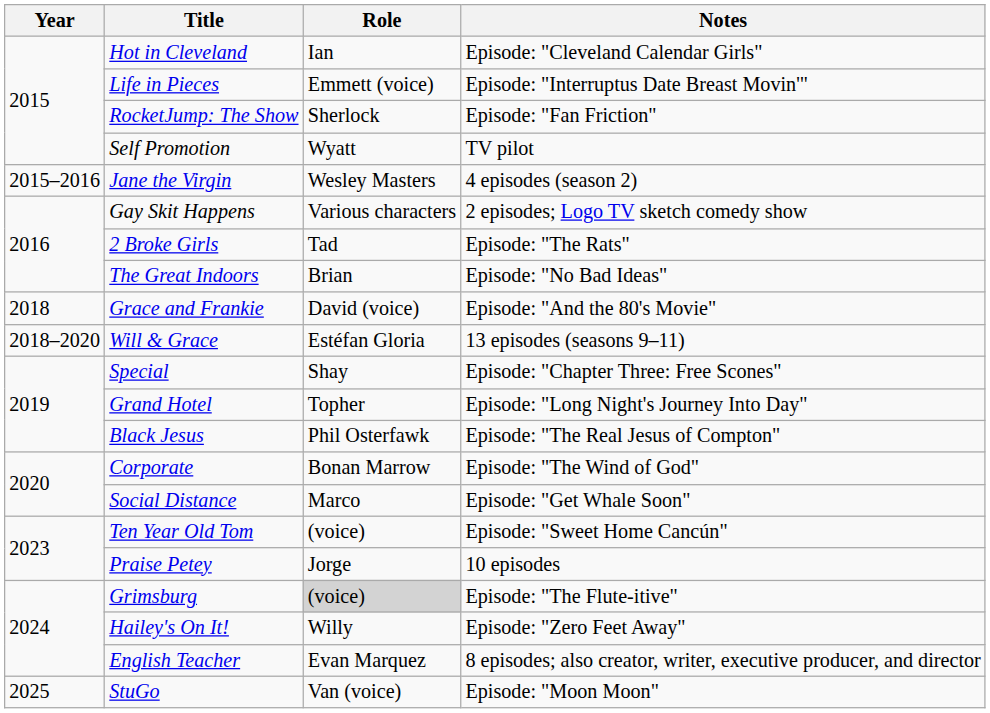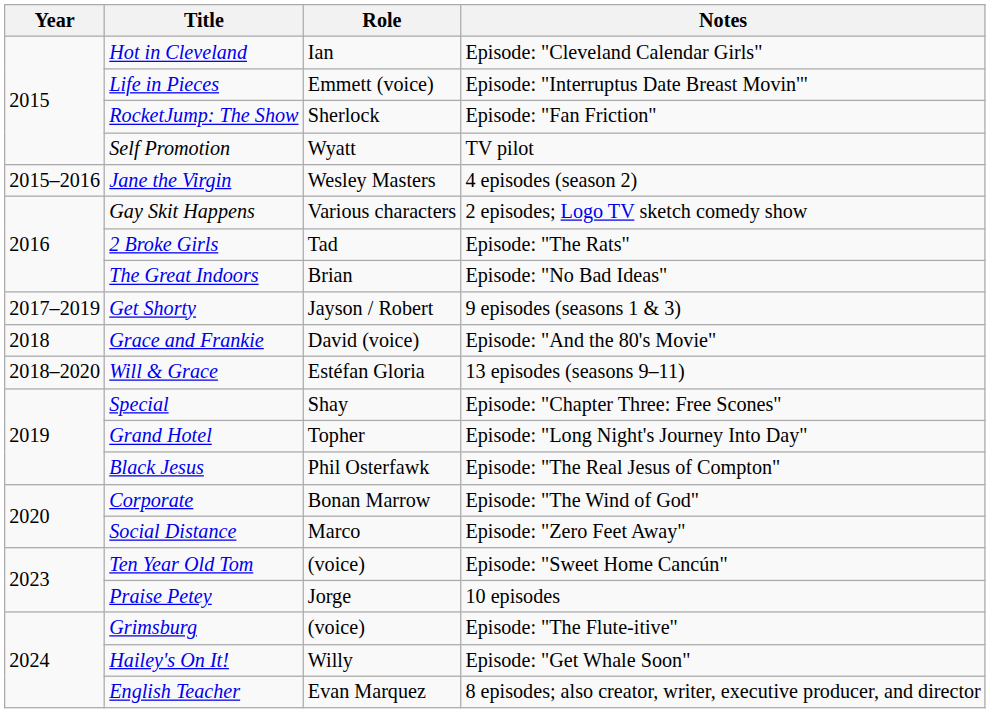 <table class="wikitable sortable">
 <tr>
 <th>Year</th>
 <th>Title</th>
 <th>Role</th>
 <th>Notes</th>
 </tr>
 <tr>
 <td rowspan="4">2015</td>
 <td><em><a href='#'>Hot in Cleveland</a></em></td>
 <td>Ian</td>
 <td>Episode: "Cleveland Calendar Girls"</td>
 </tr>
 <tr>
 <td><em><a href='#'>Life in Pieces</a></em></td>
 <td>Emmett (voice)</td>
 <td>Episode: "Interruptus Date Breast Movin'"</td>
 </tr>
 <tr>
 <td><em><a href='#'>RocketJump: The Show</a></em></td>
 <td>Sherlock</td>
 <td>Episode: "Fan Friction"</td>
 </tr>
 <tr>
 <td><em>Self Promotion</em></td>
 <td>Wyatt</td>
 <td>TV pilot</td>
 </tr>
 <tr>
 <td>2015–2016</td>
 <td><em><a href='#'>Jane the Virgin</a></em></td>
 <td>Wesley Masters</td>
 <td>4 episodes (season 2)</td>
 </tr>
 <tr>
 <td rowspan="3">2016</td>
 <td><em>Gay Skit Happens</em></td>
 <td>Various characters</td>
 <td>2 episodes; <a href='#'>Logo TV</a> sketch comedy show</td>
 </tr>
 <tr>
 <td><em><a href='#'>2 Broke Girls</a></em></td>
 <td>Tad</td>
 <td>Episode: "The Rats"</td>
 </tr>
 <tr>
 <td><em><a href='#'>The Great Indoors</a></em></td>
 <td>Brian</td>
 <td>Episode: "No Bad Ideas"</td>
 </tr>
 <tr>
+<td>2017–2019</td>
+<td><em><a href='#'>Get Shorty</a></em></td>
+<td>Jayson / Robert</td>
+<td>9 episodes (seasons 1 & 3)</td>
+</tr>
+<tr>
 <td>2018</td>
 <td><em><a href='#'>Grace and Frankie</a></em></td>
 <td>David (voice)</td>
 <td>Episode: "And the 80's Movie"</td>
 </tr>
 <tr>
 <td>2018–2020</td>
 <td><em><a href='#'>Will & Grace</a></em></td>
 <td>Estéfan Gloria</td>
 <td>13 episodes (seasons 9–11)</td>
 </tr>
 <tr>
 <td rowspan="3">2019</td>
 <td><em><a href='#'>Special</a></em></td>
 <td>Shay</td>
 <td>Episode: "Chapter Three: Free Scones"</td>
 </tr>
 <tr>
 <td><em><a href='#'>Grand Hotel</a></em></td>
 <td>Topher</td>
 <td>Episode: "Long Night's Journey Into Day"</td>
 </tr>
 <tr>
 <td><em><a href='#'>Black Jesus</a></em></td>
 <td>Phil Osterfawk</td>
 <td>Episode: "The Real Jesus of Compton"</td>
 </tr>
 <tr>
 <td rowspan="2">2020</td>
 <td><em><a href='#'>Corporate</a></em></td>
 <td>Bonan Marrow</td>
 <td>Episode: "The Wind of God"</td>
 </tr>
 <tr>
 <td><em><a href='#'>Social Distance</a></em></td>
 <td>Marco</td>
-<td>Episode: "Get Whale Soon"</td>
+<td>Episode: "Zero Feet Away"</td>
 </tr>
 <tr>
 <td rowspan="2">2023</td>
 <td><em><a href='#'>Ten Year Old Tom</a></em></td>
 <td>(voice)</td>
 <td>Episode: "Sweet Home Cancún"</td>
 </tr>
 <tr>
 <td><em><a href='#'>Praise Petey</a></em></td>
 <td>Jorge</td>
 <td>10 episodes</td>
 </tr>
 <tr>
 <td rowspan="3">2024</td>
 <td><em><a href='#'>Grimsburg</a></em></td>
-<td style="background: lightgrey;">(voice)</td>
+<td>(voice)</td>
 <td>Episode: "The Flute-itive"</td>
 </tr>
 <tr>
 <td><em><a href='#'>Hailey's On It!</a></em></td>
 <td>Willy</td>
-<td>Episode: "Zero Feet Away"</td>
+<td>Episode: "Get Whale Soon"</td>
 </tr>
 <tr>
 <td><em><a href='#'>English Teacher</a></em></td>
 <td>Evan Marquez</td>
 <td>8 episodes; also creator, writer, executive producer, and director</td>
 </tr>
-<tr>
-<td>2025</td>
-<td><em><a href='#'>StuGo</a></em></td>
-<td>Van (voice)</td>
-<td>Episode: "Moon Moon"</td>
-</tr>
 </table>
